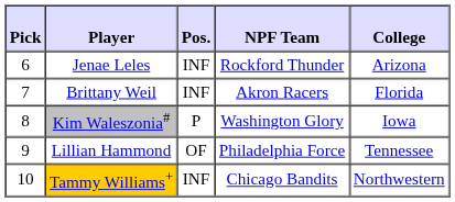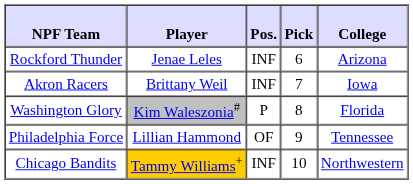 <table style="text-align: center" border="1" cellpadding="3" cellspacing="0">
 <tr>
-<th style="background:#ddf;"><br>Pick</th>
+<th style="background:#ddf;"><br>NPF Team</th>
 <th style="background:#ddf;"><br>Player</th>
 <th style="background:#ddf;"><br>Pos.</th>
-<th style="background:#ddf;"><br>NPF Team</th>
+<th style="background:#ddf;"><br>Pick</th>
 <th style="background:#ddf;"><br>College</th>
 </tr>
 <tr>
-<td>6</td>
+<td><a href='#'>Rockford Thunder</a></td>
 <td><a href='#'>Jenae Leles</a></td>
 <td>INF</td>
-<td><a href='#'>Rockford Thunder</a></td>
+<td>6</td>
 <td><a href='#'>Arizona</a></td>
 </tr>
 <tr>
-<td>7</td>
+<td><a href='#'>Akron Racers</a></td>
 <td><a href='#'>Brittany Weil</a></td>
 <td>INF</td>
-<td><a href='#'>Akron Racers</a></td>
+<td>7</td>
+<td><a href='#'>Iowa</a></td>
+</tr>
+<tr>
+<td><a href='#'>Washington Glory</a></td>
+<td style="background:#C0C0C0;"><a href='#'>Kim Waleszonia</a><sup>#</sup></td>
+<td>P</td>
+<td>8</td>
 <td><a href='#'>Florida</a></td>
 </tr>
 <tr>
-<td>8</td>
-<td style="background:#C0C0C0;"><a href='#'>Kim Waleszonia</a><sup>#</sup></td>
-<td>P</td>
-<td><a href='#'>Washington Glory</a></td>
-<td><a href='#'>Iowa</a></td>
-</tr>
-<tr>
-<td>9</td>
+<td><a href='#'>Philadelphia Force</a></td>
 <td><a href='#'>Lillian Hammond</a></td>
 <td>OF</td>
-<td><a href='#'>Philadelphia Force</a></td>
+<td>9</td>
 <td><a href='#'>Tennessee</a></td>
 </tr>
 <tr>
-<td>10</td>
+<td><a href='#'>Chicago Bandits</a></td>
 <td style="background:#FFCC00;"><a href='#'>Tammy Williams</a><sup>+</sup></td>
 <td>INF</td>
-<td><a href='#'>Chicago Bandits</a></td>
+<td>10</td>
 <td><a href='#'>Northwestern</a></td>
 </tr>
 </table>
